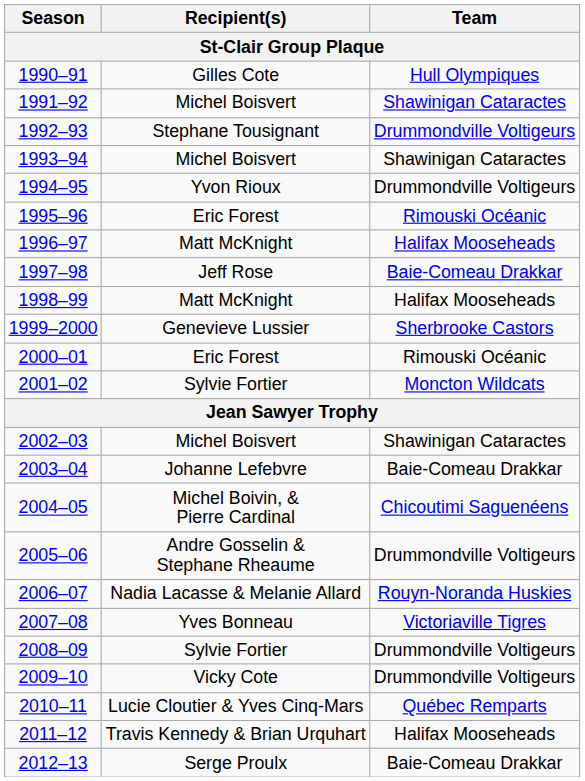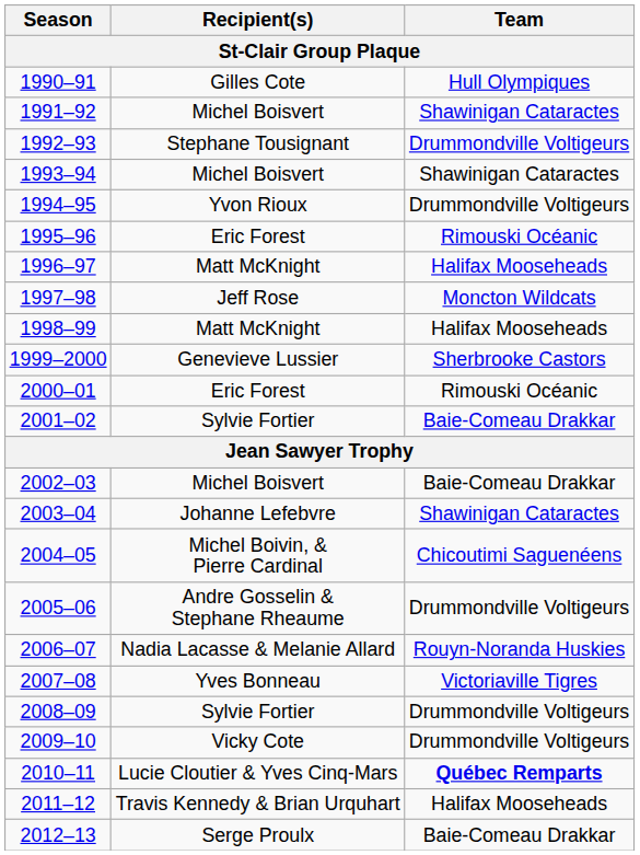 <table class="wikitable" style="text-align:center">
 <tr>
 <th>Season</th>
 <th>Recipient(s)</th>
 <th>Team</th>
 </tr>
 <tr>
 <th colspan="3">St-Clair Group Plaque</th>
 </tr>
 <tr>
 <td><a href='#'>1990–91</a></td>
 <td>Gilles Cote</td>
 <td><a href='#'>Hull Olympiques</a></td>
 </tr>
 <tr>
 <td><a href='#'>1991–92</a></td>
 <td>Michel Boisvert</td>
 <td><a href='#'>Shawinigan Cataractes</a></td>
 </tr>
 <tr>
 <td><a href='#'>1992–93</a></td>
 <td>Stephane Tousignant</td>
 <td><a href='#'>Drummondville Voltigeurs</a></td>
 </tr>
 <tr>
 <td><a href='#'>1993–94</a></td>
 <td>Michel Boisvert</td>
 <td>Shawinigan Cataractes</td>
 </tr>
 <tr>
 <td><a href='#'>1994–95</a></td>
 <td>Yvon Rioux</td>
 <td>Drummondville Voltigeurs</td>
 </tr>
 <tr>
 <td><a href='#'>1995–96</a></td>
 <td>Eric Forest</td>
 <td><a href='#'>Rimouski Océanic</a></td>
 </tr>
 <tr>
 <td><a href='#'>1996–97</a></td>
 <td>Matt McKnight</td>
 <td><a href='#'>Halifax Mooseheads</a></td>
 </tr>
 <tr>
 <td><a href='#'>1997–98</a></td>
 <td>Jeff Rose</td>
-<td><a href='#'>Baie-Comeau Drakkar</a></td>
+<td><a href='#'>Moncton Wildcats</a></td>
 </tr>
 <tr>
 <td><a href='#'>1998–99</a></td>
 <td>Matt McKnight</td>
 <td>Halifax Mooseheads</td>
 </tr>
 <tr>
 <td><a href='#'>1999–2000</a></td>
 <td>Genevieve Lussier</td>
 <td><a href='#'>Sherbrooke Castors</a></td>
 </tr>
 <tr>
 <td><a href='#'>2000–01</a></td>
 <td>Eric Forest</td>
 <td>Rimouski Océanic</td>
 </tr>
 <tr>
 <td><a href='#'>2001–02</a></td>
 <td>Sylvie Fortier</td>
-<td><a href='#'>Moncton Wildcats</a></td>
+<td><a href='#'>Baie-Comeau Drakkar</a></td>
 </tr>
 <tr>
 <th colspan="3">Jean Sawyer Trophy</th>
 </tr>
 <tr>
 <td><a href='#'>2002–03</a></td>
 <td>Michel Boisvert</td>
-<td>Shawinigan Cataractes</td>
+<td>Baie-Comeau Drakkar</td>
 </tr>
 <tr>
 <td><a href='#'>2003–04</a></td>
 <td>Johanne Lefebvre</td>
-<td>Baie-Comeau Drakkar</td>
+<td><a href='#'>Shawinigan Cataractes</a></td>
 </tr>
 <tr>
 <td><a href='#'>2004–05</a></td>
 <td>Michel Boivin, &<br>Pierre Cardinal</td>
 <td><a href='#'>Chicoutimi Saguenéens</a></td>
 </tr>
 <tr>
 <td><a href='#'>2005–06</a></td>
 <td>Andre Gosselin &<br>Stephane Rheaume</td>
 <td>Drummondville Voltigeurs</td>
 </tr>
 <tr>
 <td><a href='#'>2006–07</a></td>
 <td>Nadia Lacasse & Melanie Allard</td>
 <td><a href='#'>Rouyn-Noranda Huskies</a></td>
 </tr>
 <tr>
 <td><a href='#'>2007–08</a></td>
 <td>Yves Bonneau</td>
 <td><a href='#'>Victoriaville Tigres</a></td>
 </tr>
 <tr>
 <td><a href='#'>2008–09</a></td>
 <td>Sylvie Fortier</td>
 <td>Drummondville Voltigeurs</td>
 </tr>
 <tr>
 <td><a href='#'>2009–10</a></td>
 <td>Vicky Cote</td>
 <td>Drummondville Voltigeurs</td>
 </tr>
 <tr>
 <td><a href='#'>2010–11</a></td>
 <td>Lucie Cloutier & Yves Cinq-Mars</td>
-<td><a href='#'>Québec Remparts</a></td>
+<td><strong><a href='#'>Québec Remparts</a></strong></td>
 </tr>
 <tr>
 <td><a href='#'>2011–12</a></td>
 <td>Travis Kennedy & Brian Urquhart</td>
 <td>Halifax Mooseheads</td>
 </tr>
 <tr>
 <td><a href='#'>2012–13</a></td>
 <td>Serge Proulx</td>
 <td>Baie-Comeau Drakkar</td>
 </tr>
 </table>
